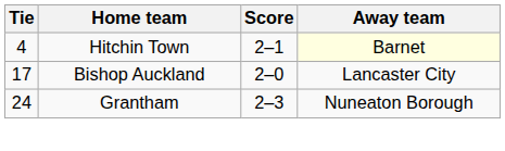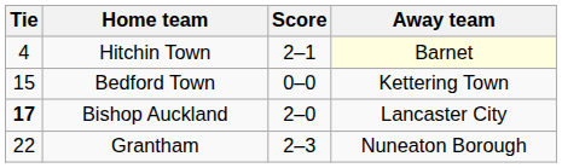 <table class="wikitable" style="text-align:center;">
 <tr>
 <th width=20>Tie</th>
 <th width=175>Home team</th>
 <th width=20>Score</th>
 <th width=175>Away team</th>
 </tr>
 <tr>
 <td>4</td>
 <td>Hitchin Town</td>
 <td>2–1</td>
 <td style="background: lightyellow;">Barnet</td>
 </tr>
 <tr>
-<td>17</td>
+<td>15</td>
+<td>Bedford Town</td>
+<td>0–0</td>
+<td>Kettering Town</td>
+</tr>
+<tr>
+<td><strong>17</strong></td>
 <td>Bishop Auckland</td>
 <td>2–0</td>
 <td>Lancaster City</td>
 </tr>
 <tr>
-<td>24</td>
+<td>22</td>
 <td>Grantham</td>
 <td>2–3</td>
 <td>Nuneaton Borough</td>
 </tr>
 </table>
